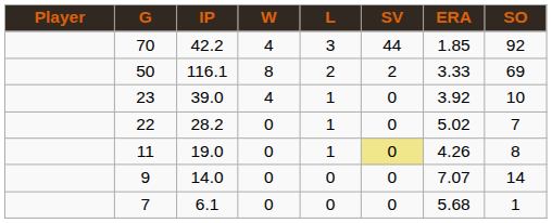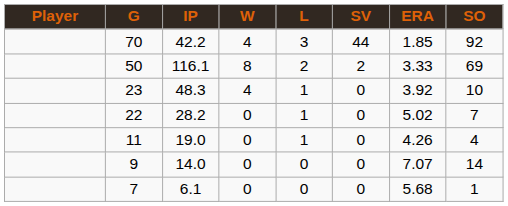 <table class="wikitable sortable">
 <tr>
 <th style="background:#312821;color:#de6108;" width="16%">Player</th>
 <th style="background:#312821;color:#de6108;" width="9%">G</th>
 <th style="background:#312821;color:#de6108;" width="9%">IP</th>
 <th style="background:#312821;color:#de6108;" width="9%">W</th>
 <th style="background:#312821;color:#de6108;" width="9%">L</th>
 <th style="background:#312821;color:#de6108;" width="9%">SV</th>
 <th style="background:#312821;color:#de6108;" width="9%">ERA</th>
 <th style="background:#312821;color:#de6108;" width="9%">SO</th>
 </tr>
 <tr align="center">
 <td></td>
 <td>70</td>
 <td>42.2</td>
 <td>4</td>
 <td>3</td>
 <td>44</td>
 <td>1.85</td>
 <td>92</td>
 </tr>
 <tr align="center">
 <td></td>
 <td>50</td>
 <td>116.1</td>
 <td>8</td>
 <td>2</td>
 <td>2</td>
 <td>3.33</td>
 <td>69</td>
 </tr>
 <tr align="center">
 <td></td>
 <td>23</td>
-<td>39.0</td>
+<td>48.3</td>
 <td>4</td>
 <td>1</td>
 <td>0</td>
 <td>3.92</td>
 <td>10</td>
 </tr>
 <tr align="center">
 <td></td>
 <td>22</td>
 <td>28.2</td>
 <td>0</td>
 <td>1</td>
 <td>0</td>
 <td>5.02</td>
 <td>7</td>
 </tr>
 <tr align="center">
 <td></td>
 <td>11</td>
 <td>19.0</td>
 <td>0</td>
 <td>1</td>
-<td style="background: khaki;">0</td>
+<td>0</td>
 <td>4.26</td>
-<td>8</td>
+<td>4</td>
 </tr>
 <tr align="center">
 <td></td>
 <td>9</td>
 <td>14.0</td>
 <td>0</td>
 <td>0</td>
 <td>0</td>
 <td>7.07</td>
 <td>14</td>
 </tr>
 <tr align="center">
 <td></td>
 <td>7</td>
 <td>6.1</td>
 <td>0</td>
 <td>0</td>
 <td>0</td>
 <td>5.68</td>
 <td>1</td>
 </tr>
 </table>
